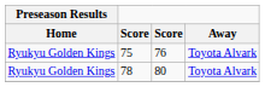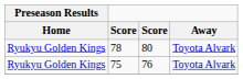 <table class="wikitable collapsible collapsed">
 <tr>
 <th>Preseason Results</th>
 </tr>
 <tr>
 <th scope="col">Home</th>
 <th scope="col">Score</th>
 <th scope="col">Score</th>
 <th scope="col">Away</th>
 </tr>
 <tr>
 <td><a href='#'>Ryukyu Golden Kings</a></td>
+<td>78</td>
+<td>80</td>
+<td><a href='#'>Toyota Alvark</a></td>
+</tr>
+<tr>
+<td><a href='#'>Ryukyu Golden Kings</a></td>
 <td>75</td>
 <td>76</td>
 <td><a href='#'>Toyota Alvark</a></td>
 </tr>
 <tr>
-<td><a href='#'>Ryukyu Golden Kings</a></td>
-<td>78</td>
-<td>80</td>
-<td><a href='#'>Toyota Alvark</a></td>
-</tr>
-<tr>
 </tr>
 </table>
